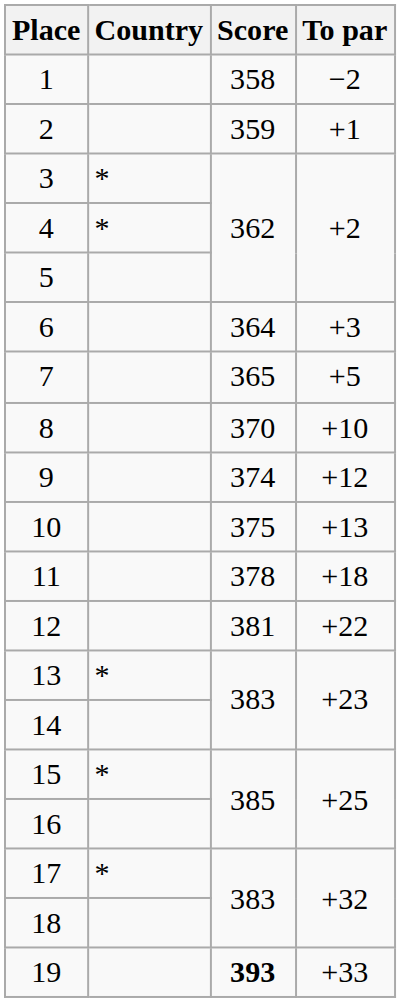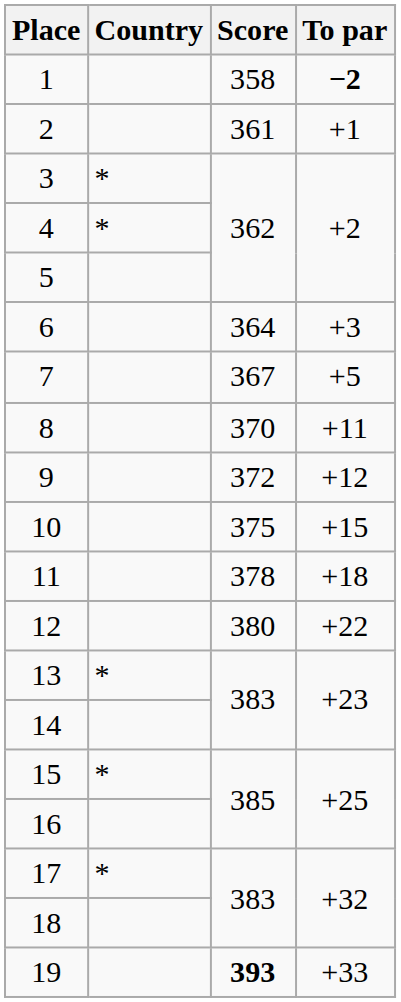 <table class="wikitable" style="font-size:95%;">
 <tr>
 <th>Place</th>
 <th>Country</th>
 <th>Score</th>
 <th>To par</th>
 </tr>
 <tr>
 <td align=center>1</td>
 <td></td>
 <td align=center>358</td>
-<td align=center>−2</td>
+<td align=center><strong>−2</strong></td>
 </tr>
 <tr>
 <td align=center>2</td>
 <td></td>
-<td align=center>359</td>
+<td align=center>361</td>
 <td align=center>+1</td>
 </tr>
 <tr>
 <td align=center>3</td>
 <td> *</td>
 <td rowspan=3 align=center>362</td>
 <td rowspan=3 align=center>+2</td>
 </tr>
 <tr>
 <td align=center>4</td>
 <td> *</td>
 </tr>
 <tr>
 <td align=center>5</td>
 <td></td>
 </tr>
 <tr>
 <td align=center>6</td>
 <td></td>
 <td align=center>364</td>
 <td align=center>+3</td>
 </tr>
 <tr>
 <td align=center>7</td>
 <td></td>
-<td align=center>365</td>
+<td align=center>367</td>
 <td align=center>+5</td>
 </tr>
 <tr>
 <td align=center>8</td>
 <td></td>
 <td align=center>370</td>
-<td align=center>+10</td>
+<td align=center>+11</td>
 </tr>
 <tr>
 <td align=center>9</td>
 <td></td>
-<td align=center>374</td>
+<td align=center>372</td>
 <td align=center>+12</td>
 </tr>
 <tr>
 <td align=center>10</td>
 <td></td>
 <td align=center>375</td>
-<td align=center>+13</td>
+<td align=center>+15</td>
 </tr>
 <tr>
 <td align=center>11</td>
 <td></td>
 <td align=center>378</td>
 <td align=center>+18</td>
 </tr>
 <tr>
 <td align=center>12</td>
 <td></td>
-<td align=center>381</td>
+<td align=center>380</td>
 <td align=center>+22</td>
 </tr>
 <tr>
 <td align=center>13</td>
 <td> *</td>
 <td rowspan=2 align=center>383</td>
 <td rowspan=2 align=center>+23</td>
 </tr>
 <tr>
 <td align=center>14</td>
 <td></td>
 </tr>
 <tr>
 <td align=center>15</td>
 <td> *</td>
 <td rowspan=2 align=center>385</td>
 <td rowspan=2 align=center>+25</td>
 </tr>
 <tr>
 <td align=center>16</td>
 <td></td>
 </tr>
 <tr>
 <td align=center>17</td>
 <td> *</td>
 <td rowspan=2 align=center>383</td>
 <td rowspan=2 align=center>+32</td>
 </tr>
 <tr>
 <td align=center>18</td>
 <td></td>
 </tr>
 <tr>
 <td align=center>19</td>
 <td></td>
 <td align=center><strong>393</strong></td>
 <td align=center>+33</td>
 </tr>
 </table>
